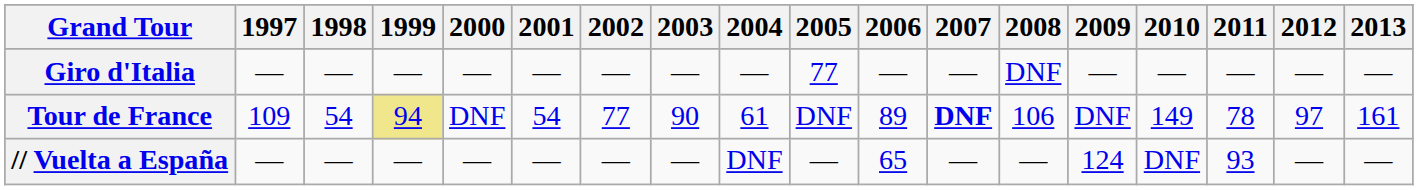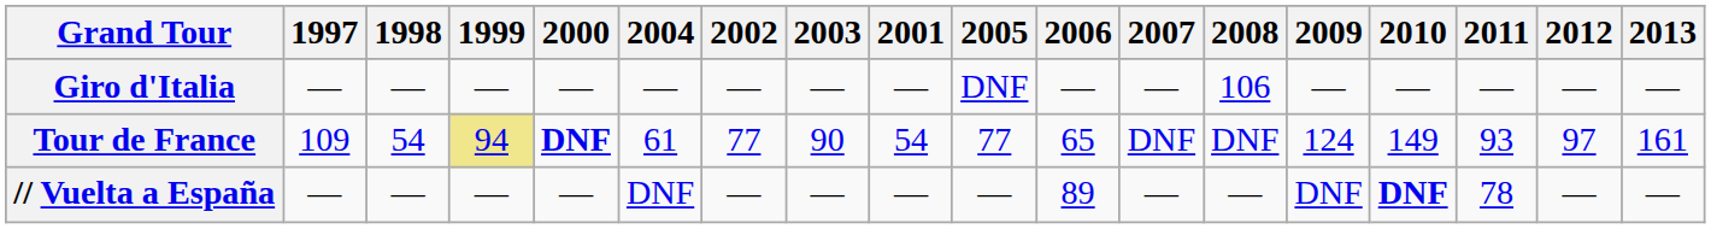 <table class="wikitable plainrowheaders">
 <tr>
 <th scope="col"><a href='#'>Grand Tour</a></th>
 <th scope="col">1997</th>
 <th scope="col">1998</th>
 <th scope="col">1999</th>
 <th scope="col">2000</th>
-<th scope="col">2001</th>
+<th scope="col">2004</th>
 <th scope="col">2002</th>
 <th scope="col">2003</th>
-<th scope="col">2004</th>
+<th scope="col">2001</th>
 <th scope="col">2005</th>
 <th scope="col">2006</th>
 <th scope="col">2007</th>
 <th scope="col">2008</th>
 <th scope="col">2009</th>
 <th scope="col">2010</th>
 <th scope="col">2011</th>
 <th scope="col">2012</th>
 <th scope="col">2013</th>
 </tr>
 <tr style="text-align:center;">
 <th scope="row"> <a href='#'>Giro d'Italia</a></th>
 <td>—</td>
 <td>—</td>
 <td>—</td>
 <td>—</td>
 <td>—</td>
 <td>—</td>
 <td>—</td>
 <td>—</td>
-<td style="text-align:center;"><a href='#'>77</a></td>
+<td style="text-align:center;"><a href='#'>DNF</a></td>
 <td>—</td>
 <td>—</td>
-<td style="text-align:center;"><a href='#'>DNF</a></td>
+<td style="text-align:center;"><a href='#'>106</a></td>
 <td>—</td>
 <td>—</td>
 <td>—</td>
 <td>—</td>
 <td>—</td>
 </tr>
 <tr style="text-align:center;">
 <th scope="row"> <a href='#'>Tour de France</a></th>
 <td style="text-align:center;"><a href='#'>109</a></td>
 <td style="text-align:center;"><a href='#'>54</a></td>
 <td style="background: khaki; text-align:center;"><a href='#'>94</a></td>
-<td style="text-align:center;"><a href='#'>DNF</a></td>
+<td style="text-align:center;"><strong><a href='#'>DNF</a></strong></td>
+<td style="text-align:center;"><a href='#'>61</a></td>
+<td style="text-align:center;"><a href='#'>77</a></td>
+<td style="text-align:center;"><a href='#'>90</a></td>
 <td style="text-align:center;"><a href='#'>54</a></td>
 <td style="text-align:center;"><a href='#'>77</a></td>
-<td style="text-align:center;"><a href='#'>90</a></td>
-<td style="text-align:center;"><a href='#'>61</a></td>
+<td style="text-align:center;"><a href='#'>65</a></td>
 <td style="text-align:center;"><a href='#'>DNF</a></td>
-<td style="text-align:center;"><a href='#'>89</a></td>
-<td style="text-align:center;"><strong><a href='#'>DNF</a></strong></td>
-<td style="text-align:center;"><a href='#'>106</a></td>
 <td style="text-align:center;"><a href='#'>DNF</a></td>
+<td style="text-align:center;"><a href='#'>124</a></td>
 <td style="text-align:center;"><a href='#'>149</a></td>
-<td style="text-align:center;"><a href='#'>78</a></td>
+<td style="text-align:center;"><a href='#'>93</a></td>
 <td style="text-align:center;"><a href='#'>97</a></td>
 <td style="text-align:center;"><a href='#'>161</a></td>
 </tr>
 <tr style="text-align:center;">
 <th scope="row">// <a href='#'>Vuelta a España</a></th>
 <td>—</td>
 <td>—</td>
 <td>—</td>
 <td>—</td>
+<td style="text-align:center;"><a href='#'>DNF</a></td>
 <td>—</td>
 <td>—</td>
 <td>—</td>
-<td style="text-align:center;"><a href='#'>DNF</a></td>
 <td>—</td>
-<td style="text-align:center;"><a href='#'>65</a></td>
+<td style="text-align:center;"><a href='#'>89</a></td>
 <td>—</td>
 <td>—</td>
-<td style="text-align:center;"><a href='#'>124</a></td>
 <td style="text-align:center;"><a href='#'>DNF</a></td>
-<td style="text-align:center;"><a href='#'>93</a></td>
+<td style="text-align:center;"><strong><a href='#'>DNF</a></strong></td>
+<td style="text-align:center;"><a href='#'>78</a></td>
 <td>—</td>
 <td>—</td>
 </tr>
 </table>
